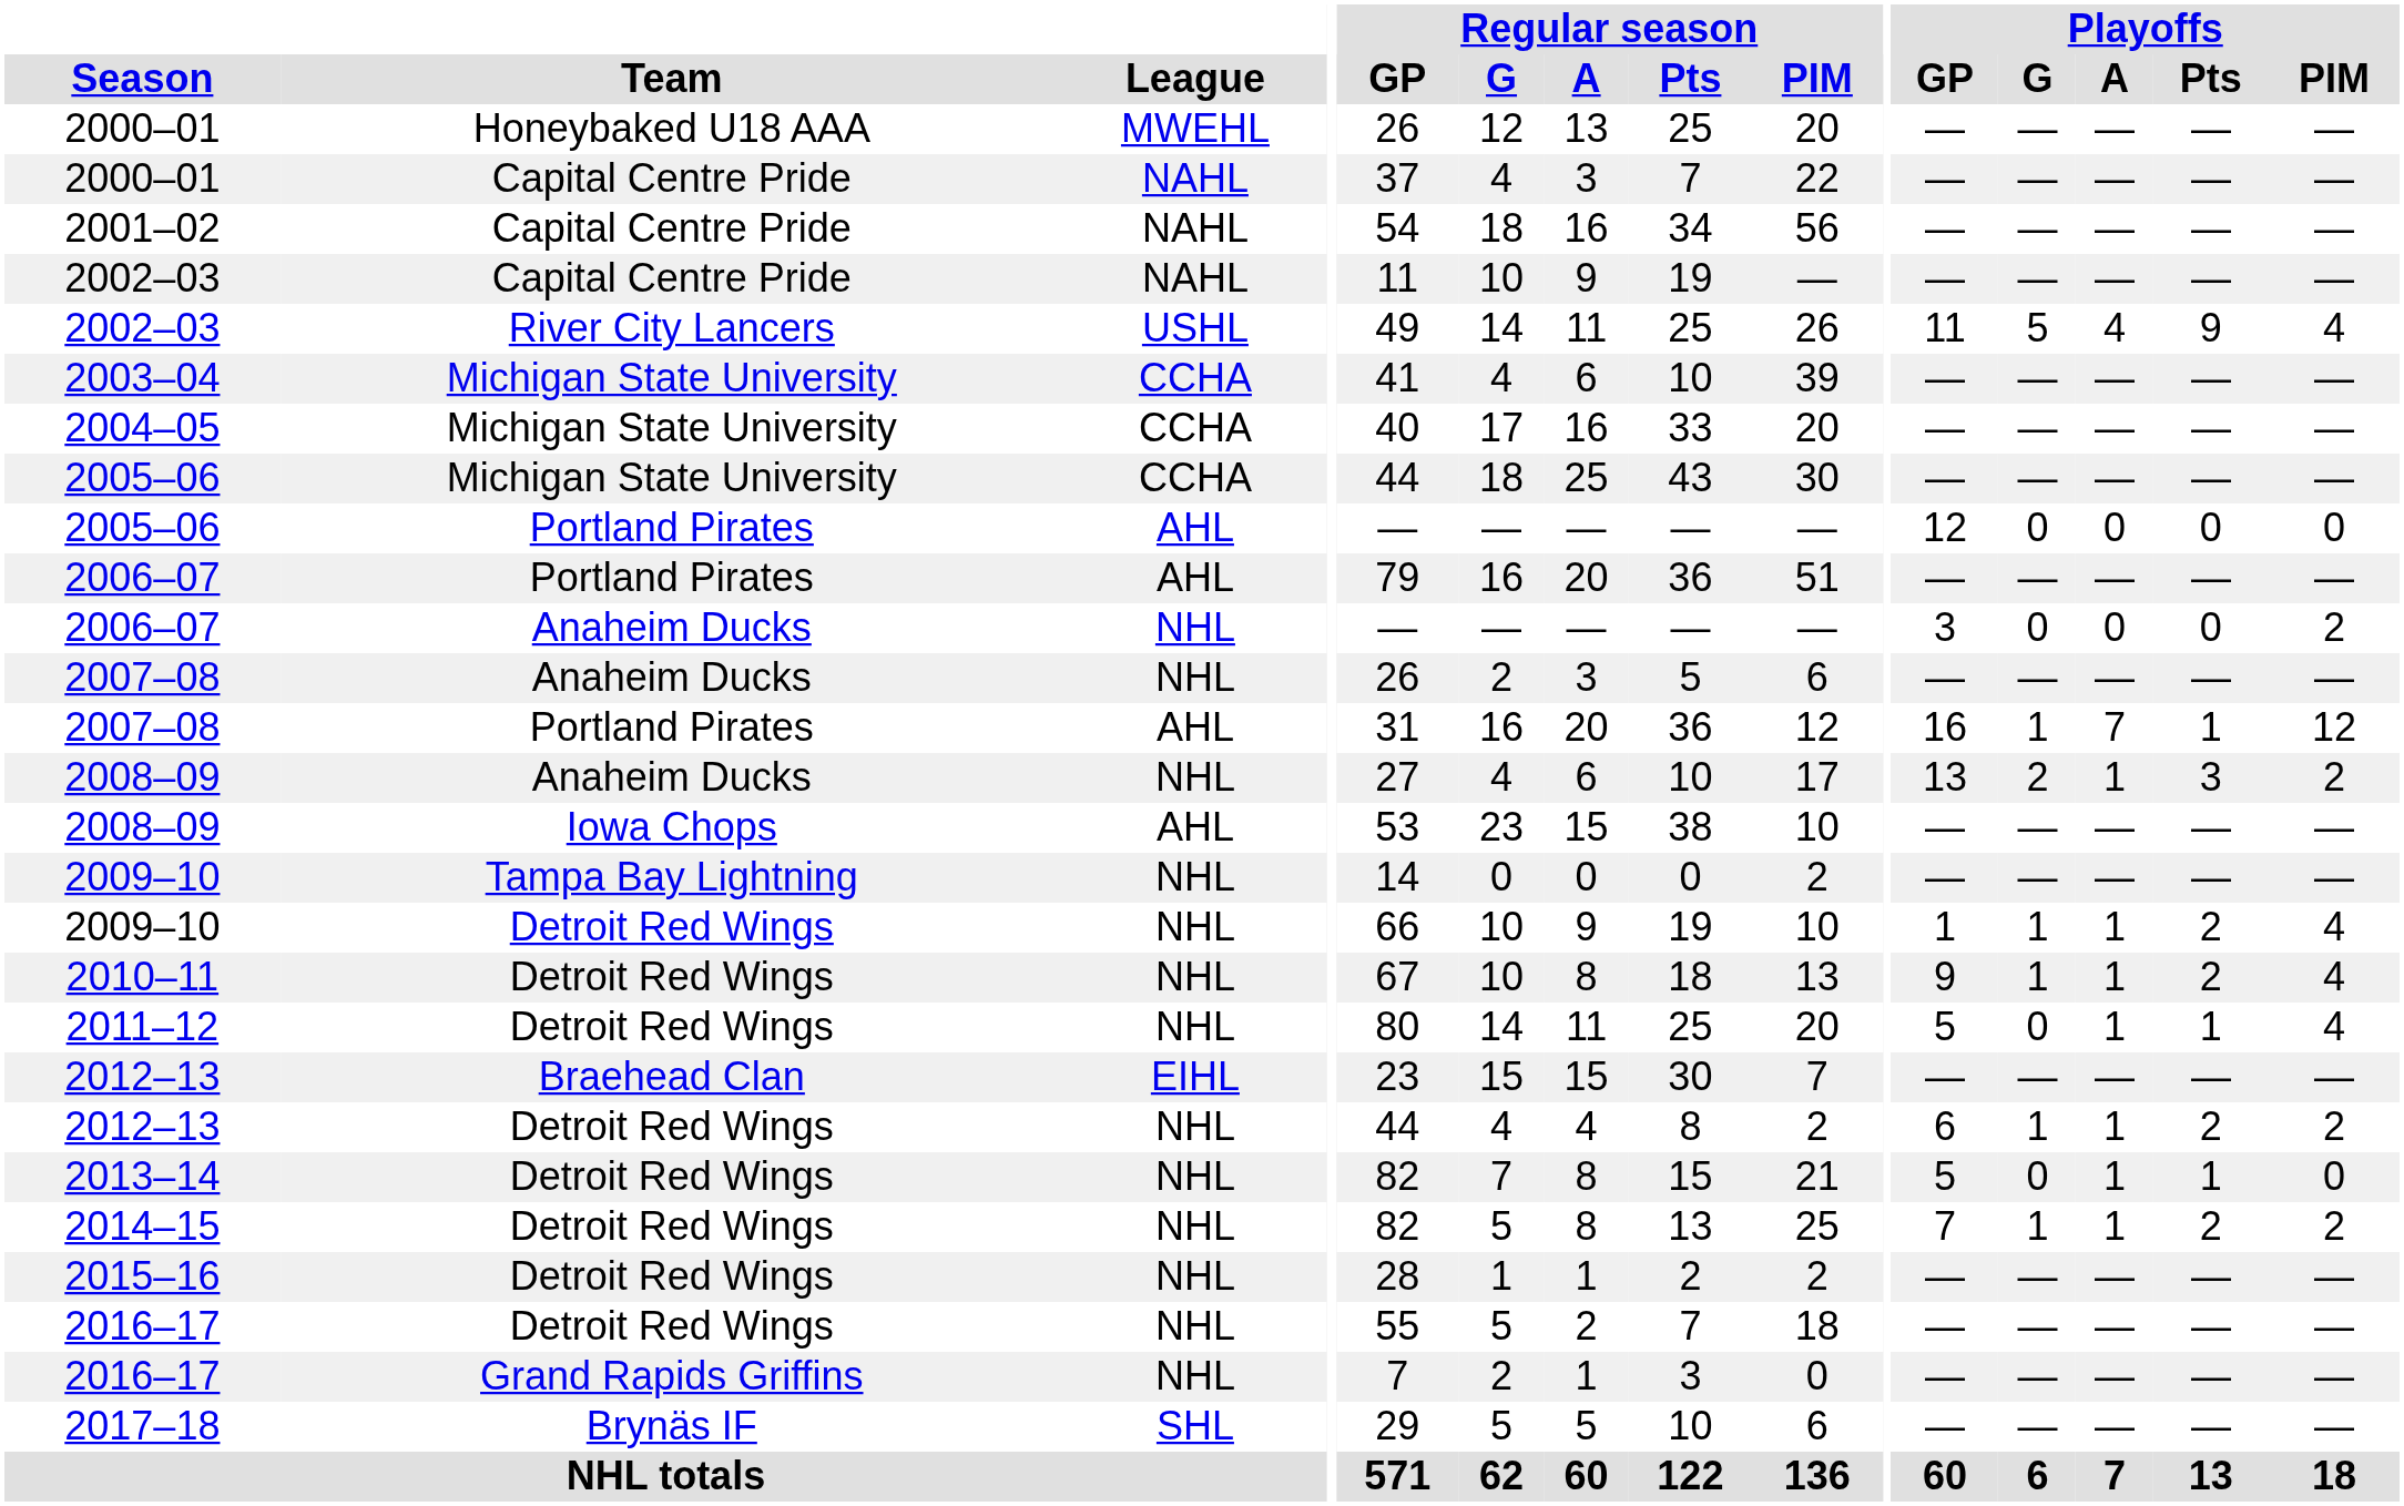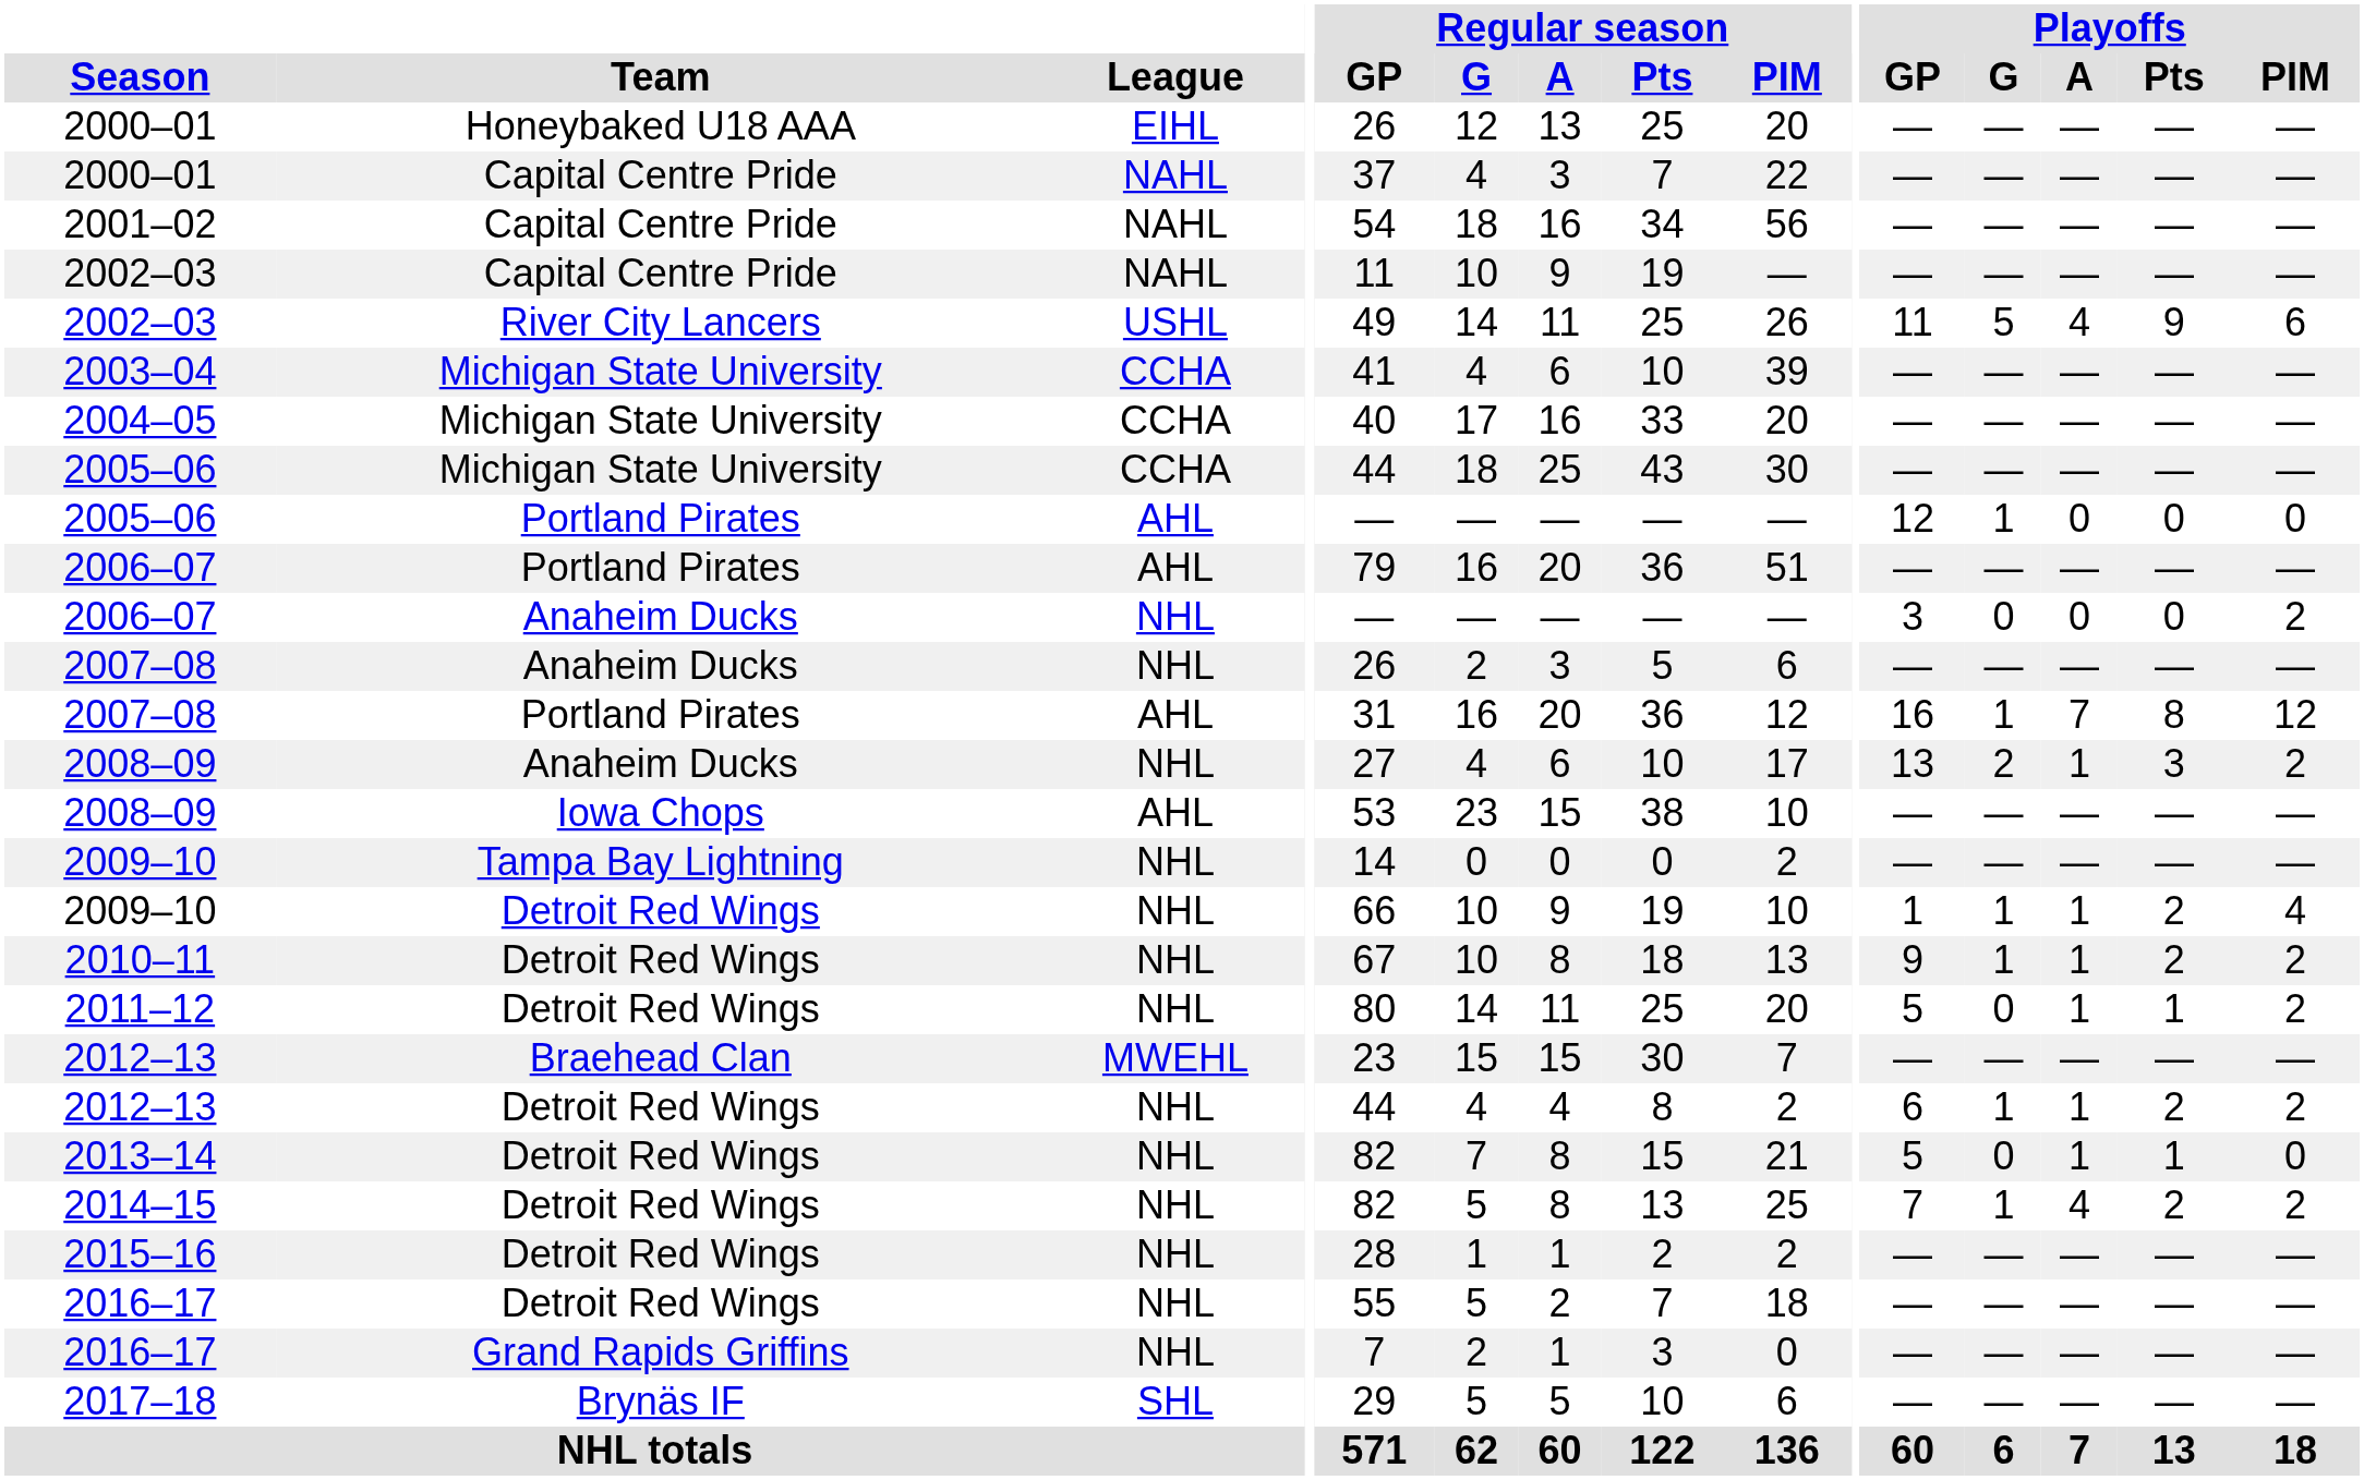 <table border="0" cellpadding="1" cellspacing="0" style="text-align:center; width:60em">
 <tr bgcolor="#e0e0e0">
 <th colspan="3" bgcolor="#ffffff"></th>
 <th rowspan="100" bgcolor="#ffffff"></th>
 <th colspan="5"><a href='#'>Regular season</a></th>
 <th rowspan="100" bgcolor="#ffffff"></th>
 <th colspan="5"><a href='#'>Playoffs</a></th>
 </tr>
 <tr bgcolor="#e0e0e0">
 <th><a href='#'>Season</a></th>
 <th>Team</th>
 <th>League</th>
 <th>GP</th>
 <th><a href='#'>G</a></th>
 <th><a href='#'>A</a></th>
 <th><a href='#'>Pts</a></th>
 <th><a href='#'>PIM</a></th>
 <th>GP</th>
 <th>G</th>
 <th>A</th>
 <th>Pts</th>
 <th>PIM</th>
 </tr>
 <tr>
 <td>2000–01</td>
 <td>Honeybaked U18 AAA</td>
-<td><a href='#'>MWEHL</a></td>
+<td><a href='#'>EIHL</a></td>
 <td>26</td>
 <td>12</td>
 <td>13</td>
 <td>25</td>
 <td>20</td>
 <td>—</td>
 <td>—</td>
 <td>—</td>
 <td>—</td>
 <td>—</td>
 </tr>
 <tr bgcolor="#f0f0f0">
 <td>2000–01</td>
 <td>Capital Centre Pride</td>
 <td><a href='#'>NAHL</a></td>
 <td>37</td>
 <td>4</td>
 <td>3</td>
 <td>7</td>
 <td>22</td>
 <td>—</td>
 <td>—</td>
 <td>—</td>
 <td>—</td>
 <td>—</td>
 </tr>
 <tr>
 <td>2001–02</td>
 <td>Capital Centre Pride</td>
 <td>NAHL</td>
 <td>54</td>
 <td>18</td>
 <td>16</td>
 <td>34</td>
 <td>56</td>
 <td>—</td>
 <td>—</td>
 <td>—</td>
 <td>—</td>
 <td>—</td>
 </tr>
 <tr bgcolor="#f0f0f0">
 <td>2002–03</td>
 <td>Capital Centre Pride</td>
 <td>NAHL</td>
 <td>11</td>
 <td>10</td>
 <td>9</td>
 <td>19</td>
 <td>—</td>
 <td>—</td>
 <td>—</td>
 <td>—</td>
 <td>—</td>
 <td>—</td>
 </tr>
 <tr>
 <td><a href='#'>2002–03</a></td>
 <td><a href='#'>River City Lancers</a></td>
 <td><a href='#'>USHL</a></td>
 <td>49</td>
 <td>14</td>
 <td>11</td>
 <td>25</td>
 <td>26</td>
 <td>11</td>
 <td>5</td>
 <td>4</td>
 <td>9</td>
-<td>4</td>
+<td>6</td>
 </tr>
 <tr bgcolor="#f0f0f0">
 <td><a href='#'>2003–04</a></td>
 <td><a href='#'>Michigan State University</a></td>
 <td><a href='#'>CCHA</a></td>
 <td>41</td>
 <td>4</td>
 <td>6</td>
 <td>10</td>
 <td>39</td>
 <td>—</td>
 <td>—</td>
 <td>—</td>
 <td>—</td>
 <td>—</td>
 </tr>
 <tr>
 <td><a href='#'>2004–05</a></td>
 <td>Michigan State University</td>
 <td>CCHA</td>
 <td>40</td>
 <td>17</td>
 <td>16</td>
 <td>33</td>
 <td>20</td>
 <td>—</td>
 <td>—</td>
 <td>—</td>
 <td>—</td>
 <td>—</td>
 </tr>
 <tr bgcolor="#f0f0f0">
 <td><a href='#'>2005–06</a></td>
 <td>Michigan State University</td>
 <td>CCHA</td>
 <td>44</td>
 <td>18</td>
 <td>25</td>
 <td>43</td>
 <td>30</td>
 <td>—</td>
 <td>—</td>
 <td>—</td>
 <td>—</td>
 <td>—</td>
 </tr>
 <tr>
 <td><a href='#'>2005–06</a></td>
 <td><a href='#'>Portland Pirates</a></td>
 <td><a href='#'>AHL</a></td>
 <td>—</td>
 <td>—</td>
 <td>—</td>
 <td>—</td>
 <td>—</td>
 <td>12</td>
-<td>0</td>
+<td>1</td>
 <td>0</td>
 <td>0</td>
 <td>0</td>
 </tr>
 <tr bgcolor="#f0f0f0">
 <td><a href='#'>2006–07</a></td>
 <td>Portland Pirates</td>
 <td>AHL</td>
 <td>79</td>
 <td>16</td>
 <td>20</td>
 <td>36</td>
 <td>51</td>
 <td>—</td>
 <td>—</td>
 <td>—</td>
 <td>—</td>
 <td>—</td>
 </tr>
 <tr>
 <td><a href='#'>2006–07</a></td>
 <td><a href='#'>Anaheim Ducks</a></td>
 <td><a href='#'>NHL</a></td>
 <td>—</td>
 <td>—</td>
 <td>—</td>
 <td>—</td>
 <td>—</td>
 <td>3</td>
 <td>0</td>
 <td>0</td>
 <td>0</td>
 <td>2</td>
 </tr>
 <tr bgcolor="#f0f0f0">
 <td><a href='#'>2007–08</a></td>
 <td>Anaheim Ducks</td>
 <td>NHL</td>
 <td>26</td>
 <td>2</td>
 <td>3</td>
 <td>5</td>
 <td>6</td>
 <td>—</td>
 <td>—</td>
 <td>—</td>
 <td>—</td>
 <td>—</td>
 </tr>
 <tr>
 <td><a href='#'>2007–08</a></td>
 <td>Portland Pirates</td>
 <td>AHL</td>
 <td>31</td>
 <td>16</td>
 <td>20</td>
 <td>36</td>
 <td>12</td>
 <td>16</td>
 <td>1</td>
 <td>7</td>
-<td>1</td>
+<td>8</td>
 <td>12</td>
 </tr>
 <tr bgcolor="#f0f0f0">
 <td><a href='#'>2008–09</a></td>
 <td>Anaheim Ducks</td>
 <td>NHL</td>
 <td>27</td>
 <td>4</td>
 <td>6</td>
 <td>10</td>
 <td>17</td>
 <td>13</td>
 <td>2</td>
 <td>1</td>
 <td>3</td>
 <td>2</td>
 </tr>
 <tr>
 <td><a href='#'>2008–09</a></td>
 <td><a href='#'>Iowa Chops</a></td>
 <td>AHL</td>
 <td>53</td>
 <td>23</td>
 <td>15</td>
 <td>38</td>
 <td>10</td>
 <td>—</td>
 <td>—</td>
 <td>—</td>
 <td>—</td>
 <td>—</td>
 </tr>
 <tr bgcolor="#f0f0f0">
 <td><a href='#'>2009–10</a></td>
 <td><a href='#'>Tampa Bay Lightning</a></td>
 <td>NHL</td>
 <td>14</td>
 <td>0</td>
 <td>0</td>
 <td>0</td>
 <td>2</td>
 <td>—</td>
 <td>—</td>
 <td>—</td>
 <td>—</td>
 <td>—</td>
 </tr>
 <tr>
 <td>2009–10</td>
 <td><a href='#'>Detroit Red Wings</a></td>
 <td>NHL</td>
 <td>66</td>
 <td>10</td>
 <td>9</td>
 <td>19</td>
 <td>10</td>
 <td>1</td>
 <td>1</td>
 <td>1</td>
 <td>2</td>
 <td>4</td>
 </tr>
 <tr bgcolor="#f0f0f0">
 <td><a href='#'>2010–11</a></td>
 <td>Detroit Red Wings</td>
 <td>NHL</td>
 <td>67</td>
 <td>10</td>
 <td>8</td>
 <td>18</td>
 <td>13</td>
 <td>9</td>
 <td>1</td>
 <td>1</td>
 <td>2</td>
-<td>4</td>
+<td>2</td>
 </tr>
 <tr>
 <td><a href='#'>2011–12</a></td>
 <td>Detroit Red Wings</td>
 <td>NHL</td>
 <td>80</td>
 <td>14</td>
 <td>11</td>
 <td>25</td>
 <td>20</td>
 <td>5</td>
 <td>0</td>
 <td>1</td>
 <td>1</td>
-<td>4</td>
+<td>2</td>
 </tr>
 <tr bgcolor="#f0f0f0">
 <td><a href='#'>2012–13</a></td>
 <td><a href='#'>Braehead Clan</a></td>
-<td><a href='#'>EIHL</a></td>
+<td><a href='#'>MWEHL</a></td>
 <td>23</td>
 <td>15</td>
 <td>15</td>
 <td>30</td>
 <td>7</td>
 <td>—</td>
 <td>—</td>
 <td>—</td>
 <td>—</td>
 <td>—</td>
 </tr>
 <tr>
 <td><a href='#'>2012–13</a></td>
 <td>Detroit Red Wings</td>
 <td>NHL</td>
 <td>44</td>
 <td>4</td>
 <td>4</td>
 <td>8</td>
 <td>2</td>
 <td>6</td>
 <td>1</td>
 <td>1</td>
 <td>2</td>
 <td>2</td>
 </tr>
 <tr bgcolor="#f0f0f0">
 <td><a href='#'>2013–14</a></td>
 <td>Detroit Red Wings</td>
 <td>NHL</td>
 <td>82</td>
 <td>7</td>
 <td>8</td>
 <td>15</td>
 <td>21</td>
 <td>5</td>
 <td>0</td>
 <td>1</td>
 <td>1</td>
 <td>0</td>
 </tr>
 <tr>
 <td><a href='#'>2014–15</a></td>
 <td>Detroit Red Wings</td>
 <td>NHL</td>
 <td>82</td>
 <td>5</td>
 <td>8</td>
 <td>13</td>
 <td>25</td>
 <td>7</td>
 <td>1</td>
-<td>1</td>
+<td>4</td>
 <td>2</td>
 <td>2</td>
 </tr>
 <tr bgcolor="#f0f0f0">
 <td><a href='#'>2015–16</a></td>
 <td>Detroit Red Wings</td>
 <td>NHL</td>
 <td>28</td>
 <td>1</td>
 <td>1</td>
 <td>2</td>
 <td>2</td>
 <td>—</td>
 <td>—</td>
 <td>—</td>
 <td>—</td>
 <td>—</td>
 </tr>
 <tr>
 <td><a href='#'>2016–17</a></td>
 <td>Detroit Red Wings</td>
 <td>NHL</td>
 <td>55</td>
 <td>5</td>
 <td>2</td>
 <td>7</td>
 <td>18</td>
 <td>—</td>
 <td>—</td>
 <td>—</td>
 <td>—</td>
 <td>—</td>
 </tr>
 <tr bgcolor="#f0f0f0">
 <td><a href='#'>2016–17</a></td>
 <td><a href='#'>Grand Rapids Griffins</a></td>
 <td>NHL</td>
 <td>7</td>
 <td>2</td>
 <td>1</td>
 <td>3</td>
 <td>0</td>
 <td>—</td>
 <td>—</td>
 <td>—</td>
 <td>—</td>
 <td>—</td>
 </tr>
 <tr>
 <td><a href='#'>2017–18</a></td>
 <td><a href='#'>Brynäs IF</a></td>
 <td><a href='#'>SHL</a></td>
 <td>29</td>
 <td>5</td>
 <td>5</td>
 <td>10</td>
 <td>6</td>
 <td>—</td>
 <td>—</td>
 <td>—</td>
 <td>—</td>
 <td>—</td>
 </tr>
 <tr bgcolor="#e0e0e0">
 <th colspan="3">NHL totals</th>
 <th>571</th>
 <th>62</th>
 <th>60</th>
 <th>122</th>
 <th>136</th>
 <th>60</th>
 <th>6</th>
 <th>7</th>
 <th>13</th>
 <th>18</th>
 </tr>
 </table>
